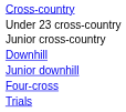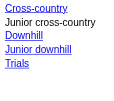 <table>
 <tr>
 <td><a href='#'>Cross-country</a><br></td>
-<td></td>
-<td></td>
-<td></td>
-</tr>
-<tr>
-<td>Under 23 cross-country<br></td>
 <td></td>
 <td></td>
 <td></td>
 </tr>
 <tr>
 <td>Junior cross-country<br></td>
 <td></td>
 <td></td>
 <td></td>
 </tr>
 <tr>
 <td><a href='#'>Downhill</a><br></td>
 <td></td>
 <td></td>
 <td></td>
 </tr>
 <tr>
 <td><a href='#'>Junior downhill</a><br></td>
 <td></td>
 <td></td>
 <td></td>
 </tr>
 <tr>
-<td><a href='#'>Four-cross</a></td>
-<td></td>
-<td></td>
-<td></td>
-</tr>
-<tr>
 <td><a href='#'>Trials</a></td>
 <td></td>
 <td></td>
 <td></td>
 </tr>
 </table>
